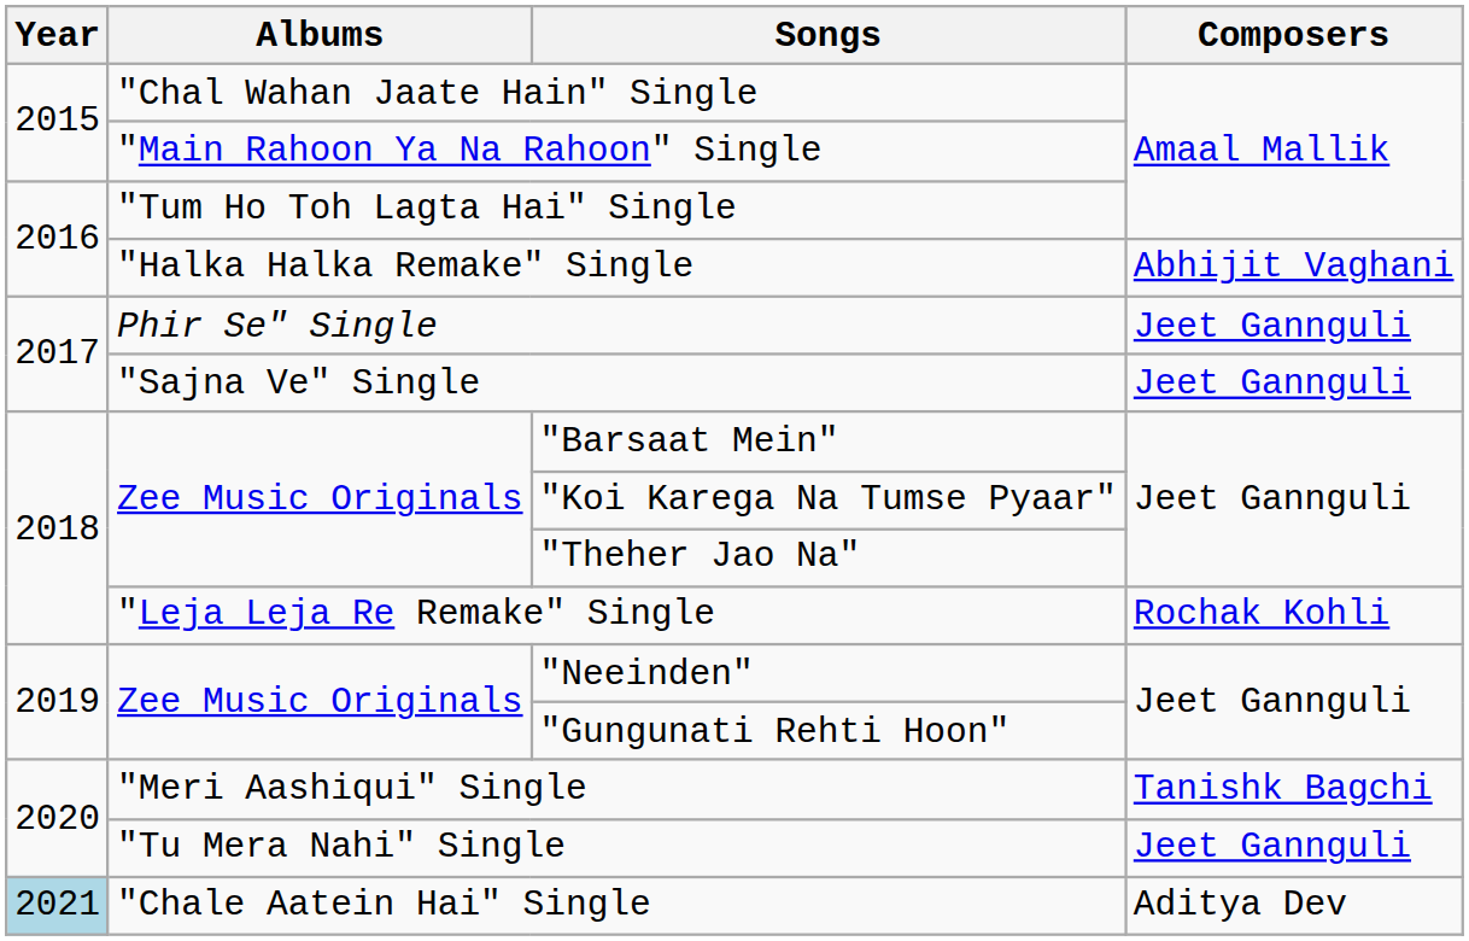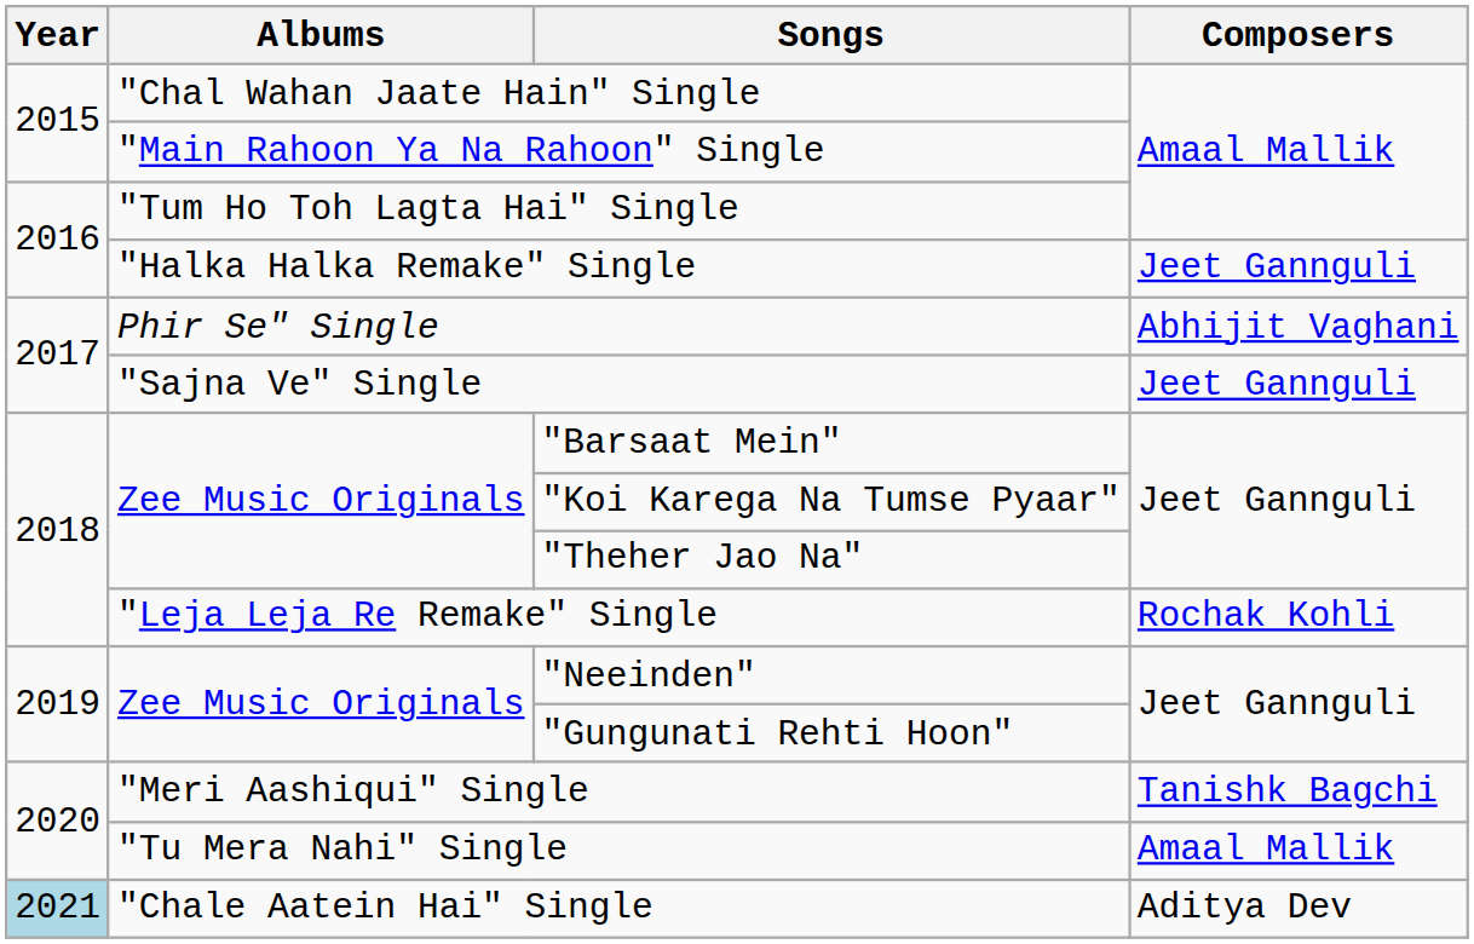 <table class="wikitable sortable">
 <tr>
 <th>Year</th>
 <th>Albums</th>
 <th>Songs</th>
 <th>Composers</th>
 </tr>
 <tr>
 <td rowspan="2">2015</td>
 <td colspan=2>"Chal Wahan Jaate Hain" Single</td>
 <td rowspan="3"><a href='#'>Amaal Mallik</a></td>
 </tr>
 <tr>
 <td colspan=2>"<a href='#'>Main Rahoon Ya Na Rahoon</a>" Single</td>
 </tr>
 <tr>
 <td rowspan="2">2016</td>
 <td colspan=2>"Tum Ho Toh Lagta Hai" Single</td>
 </tr>
 <tr>
 <td colspan=2>"Halka Halka Remake" Single</td>
-<td><a href='#'>Abhijit Vaghani</a></td>
+<td><a href='#'>Jeet Gannguli</a></td>
 </tr>
 <tr>
 <td rowspan="2">2017</td>
 <td colspan=2><em>Phir Se" Single</td>
-<td><a href='#'>Jeet Gannguli</a></td>
+<td><a href='#'>Abhijit Vaghani</a></td>
 </tr>
 <tr>
 <td colspan=2>"Sajna Ve" Single</td>
 <td><a href='#'>Jeet Gannguli</a></td>
 </tr>
 <tr>
 <td rowspan="4">2018</td>
 <td rowspan="3"><a href='#'>Zee Music Originals</a></td>
 <td>"Barsaat Mein"</td>
 <td rowspan="3">Jeet Gannguli</td>
 </tr>
 <tr>
 <td>"Koi Karega Na Tumse Pyaar"</td>
 </tr>
 <tr>
 <td>"Theher Jao Na"</td>
 </tr>
 <tr>
 <td colspan=2>"<a href='#'>Leja Leja Re</a> Remake" Single</td>
 <td><a href='#'>Rochak Kohli</a></td>
 </tr>
 <tr>
 <td rowspan="2">2019</td>
 <td rowspan="2"><a href='#'>Zee Music Originals</a></td>
 <td>"Neeinden"</td>
 <td rowspan="2">Jeet Gannguli</td>
 </tr>
 <tr>
 <td>"Gungunati Rehti Hoon"</td>
 </tr>
 <tr>
 <td rowspan="2">2020</td>
 <td colspan=2>"Meri Aashiqui" Single</td>
 <td><a href='#'>Tanishk Bagchi</a></td>
 </tr>
 <tr>
 <td colspan=2>"Tu Mera Nahi" Single</td>
-<td><a href='#'>Jeet Gannguli</a></td>
+<td><a href='#'>Amaal Mallik</a></td>
 </tr>
 <tr>
 <td style="background: lightblue;">2021</td>
 <td colspan=2>"Chale Aatein Hai" Single</td>
 <td>Aditya Dev</td>
 </tr>
 </table>
